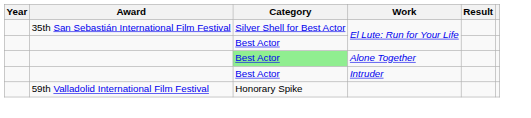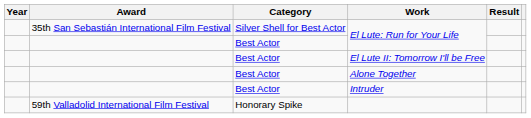 <table class="wikitable sortable plainrowheaders">
 <tr>
 <th>Year</th>
 <th>Award</th>
 <th>Category</th>
 <th>Work</th>
 <th>Result</th>
 <th scope="col" class="unsortable"></th>
 </tr>
 <tr>
 <td></td>
 <td>35th <a href='#'>San Sebastián International Film Festival</a></td>
 <td><a href='#'>Silver Shell for Best Actor</a></td>
 <td rowspan = "2"><em><a href='#'>El Lute: Run for Your Life</a></em></td>
 <td></td>
 <td></td>
 </tr>
 <tr>
 <td></td>
 <td></td>
 <td><a href='#'>Best Actor</a></td>
 <td></td>
 <td></td>
 </tr>
 <tr>
 <td></td>
 <td></td>
-<td style="background: lightgreen;"><a href='#'>Best Actor</a></td>
+<td><a href='#'>Best Actor</a></td>
+<td><em><a href='#'>El Lute II: Tomorrow I'll be Free</a></em></td>
+<td></td>
+<td></td>
+</tr>
+<tr>
+<td></td>
+<td></td>
+<td><a href='#'>Best Actor</a></td>
 <td><em><a href='#'>Alone Together</a></em></td>
 <td></td>
 <td></td>
 </tr>
 <tr>
 <td></td>
 <td></td>
 <td><a href='#'>Best Actor</a></td>
 <td><em><a href='#'>Intruder</a></em></td>
 <td></td>
 <td></td>
 </tr>
 <tr>
 <td></td>
 <td>59th <a href='#'>Valladolid International Film Festival</a></td>
 <td>Honorary Spike</td>
 <td></td>
 <td></td>
 <td></td>
 </tr>
 </table>
